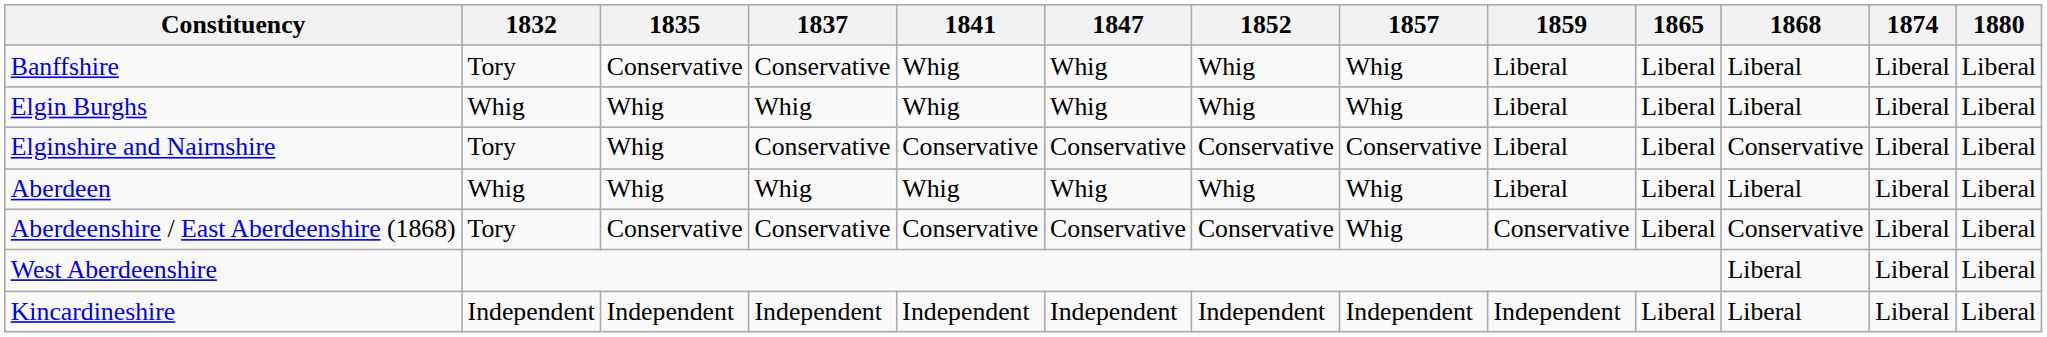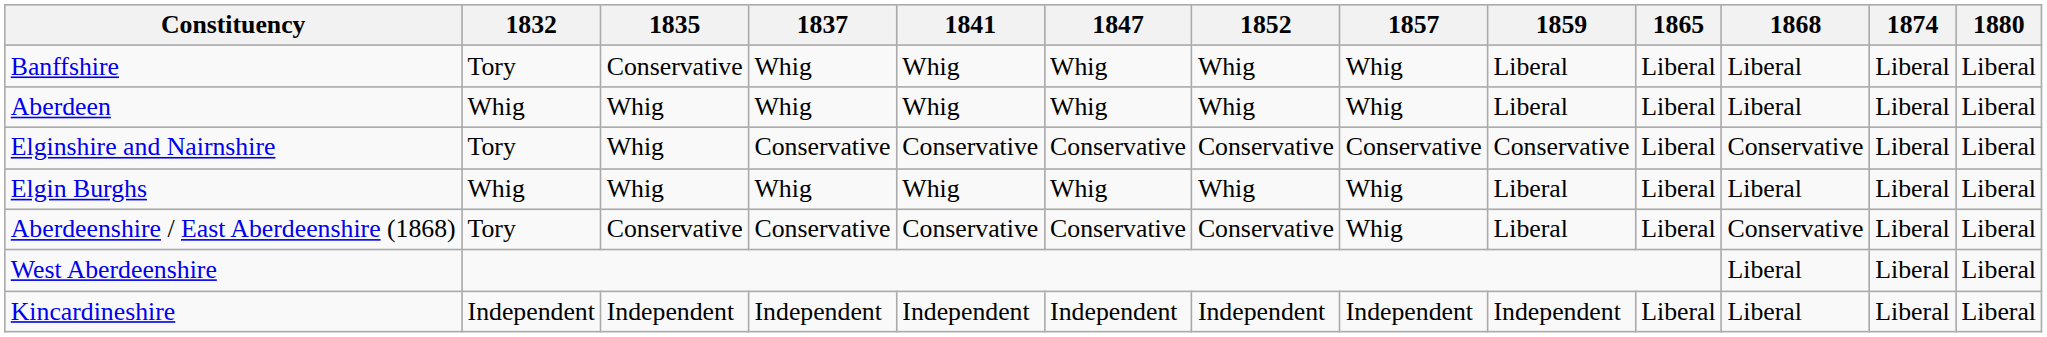 <table class=wikitable>
 <tr>
 <th>Constituency</th>
 <th>1832</th>
 <th>1835</th>
 <th>1837</th>
 <th>1841</th>
 <th>1847</th>
 <th>1852</th>
 <th>1857</th>
 <th>1859</th>
 <th>1865</th>
 <th>1868</th>
 <th>1874</th>
 <th>1880</th>
 </tr>
 <tr>
 <td><a href='#'>Banffshire</a></td>
 <td bgcolor=>Tory</td>
 <td bgcolor=>Conservative</td>
-<td bgcolor=>Conservative</td>
+<td bgcolor=>Whig</td>
 <td bgcolor=>Whig</td>
 <td bgcolor=>Whig</td>
 <td bgcolor=>Whig</td>
 <td bgcolor=>Whig</td>
 <td bgcolor=>Liberal</td>
 <td bgcolor=>Liberal</td>
 <td bgcolor=>Liberal</td>
 <td bgcolor=>Liberal</td>
 <td bgcolor=>Liberal</td>
 </tr>
 <tr>
-<td><a href='#'>Elgin Burghs</a></td>
+<td><a href='#'>Aberdeen</a></td>
 <td bgcolor=>Whig</td>
 <td bgcolor=>Whig</td>
 <td bgcolor=>Whig</td>
 <td bgcolor=>Whig</td>
 <td bgcolor=>Whig</td>
 <td bgcolor=>Whig</td>
 <td bgcolor=>Whig</td>
 <td bgcolor=>Liberal</td>
 <td bgcolor=>Liberal</td>
 <td bgcolor=>Liberal</td>
 <td bgcolor=>Liberal</td>
 <td bgcolor=>Liberal</td>
 </tr>
 <tr>
 <td><a href='#'>Elginshire and Nairnshire</a></td>
 <td bgcolor=>Tory</td>
 <td bgcolor=>Whig</td>
 <td bgcolor=>Conservative</td>
 <td bgcolor=>Conservative</td>
 <td bgcolor=>Conservative</td>
 <td bgcolor=>Conservative</td>
 <td bgcolor=>Conservative</td>
-<td bgcolor=>Liberal</td>
+<td bgcolor=>Conservative</td>
 <td bgcolor=>Liberal</td>
 <td bgcolor=>Conservative</td>
 <td bgcolor=>Liberal</td>
 <td bgcolor=>Liberal</td>
 </tr>
 <tr>
-<td><a href='#'>Aberdeen</a></td>
+<td><a href='#'>Elgin Burghs</a></td>
 <td bgcolor=>Whig</td>
 <td bgcolor=>Whig</td>
 <td bgcolor=>Whig</td>
 <td bgcolor=>Whig</td>
 <td bgcolor=>Whig</td>
 <td bgcolor=>Whig</td>
 <td bgcolor=>Whig</td>
 <td bgcolor=>Liberal</td>
 <td bgcolor=>Liberal</td>
 <td bgcolor=>Liberal</td>
 <td bgcolor=>Liberal</td>
 <td bgcolor=>Liberal</td>
 </tr>
 <tr>
 <td><a href='#'>Aberdeenshire</a> / <a href='#'>East Aberdeenshire</a> (1868)</td>
 <td bgcolor=>Tory</td>
 <td bgcolor=>Conservative</td>
 <td bgcolor=>Conservative</td>
 <td bgcolor=>Conservative</td>
 <td bgcolor=>Conservative</td>
 <td bgcolor=>Conservative</td>
 <td bgcolor=>Whig</td>
-<td bgcolor=>Conservative</td>
+<td bgcolor=>Liberal</td>
 <td bgcolor=>Liberal</td>
 <td bgcolor=>Conservative</td>
 <td bgcolor=>Liberal</td>
 <td bgcolor=>Liberal</td>
 </tr>
 <tr>
 <td><a href='#'>West Aberdeenshire</a></td>
 <td colspan=9></td>
 <td bgcolor=>Liberal</td>
 <td bgcolor=>Liberal</td>
 <td bgcolor=>Liberal</td>
 </tr>
 <tr>
 <td><a href='#'>Kincardineshire</a></td>
 <td bgcolor=>Independent</td>
 <td bgcolor=>Independent</td>
 <td bgcolor=>Independent</td>
 <td bgcolor=>Independent</td>
 <td bgcolor=>Independent</td>
 <td bgcolor=>Independent</td>
 <td bgcolor=>Independent</td>
 <td bgcolor=>Independent</td>
 <td bgcolor=>Liberal</td>
 <td bgcolor=>Liberal</td>
 <td bgcolor=>Liberal</td>
 <td bgcolor=>Liberal</td>
 </tr>
 </table>
